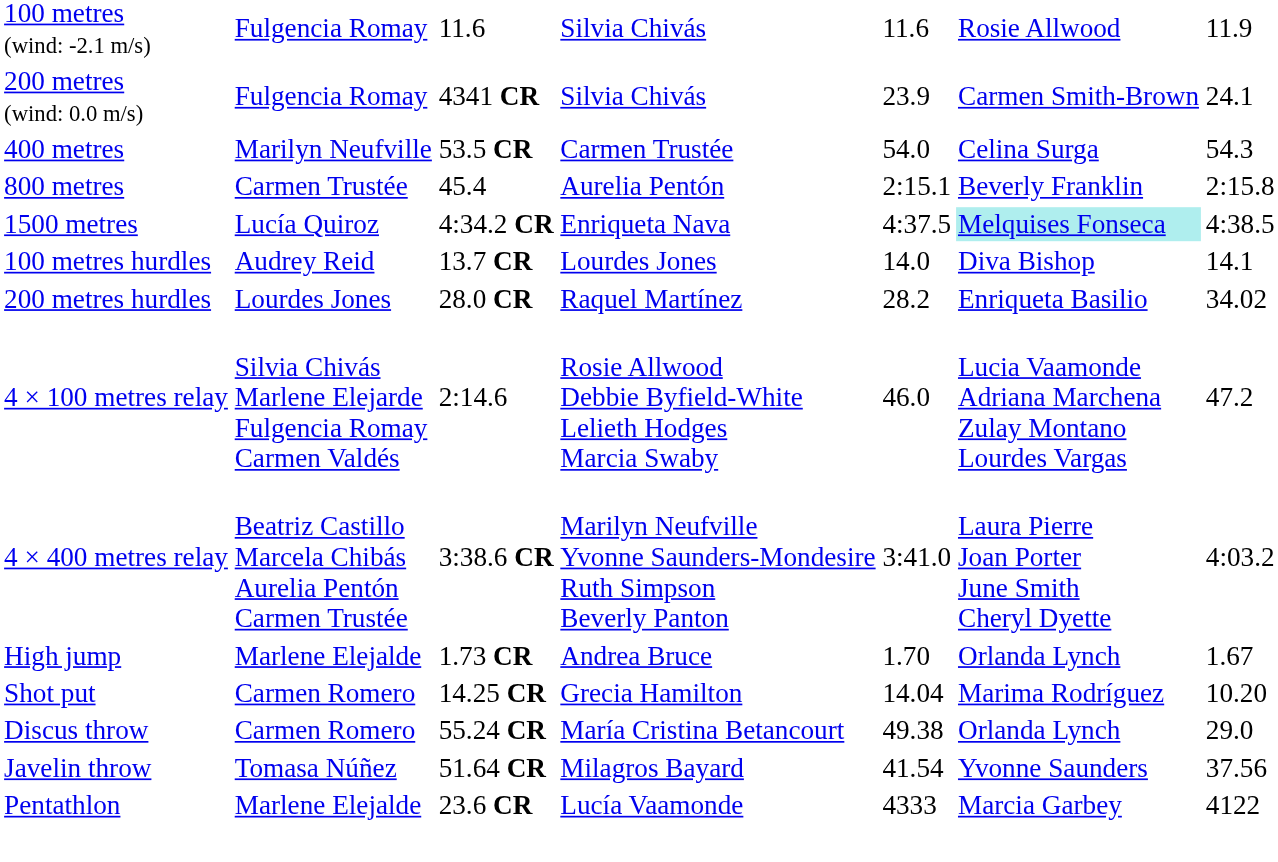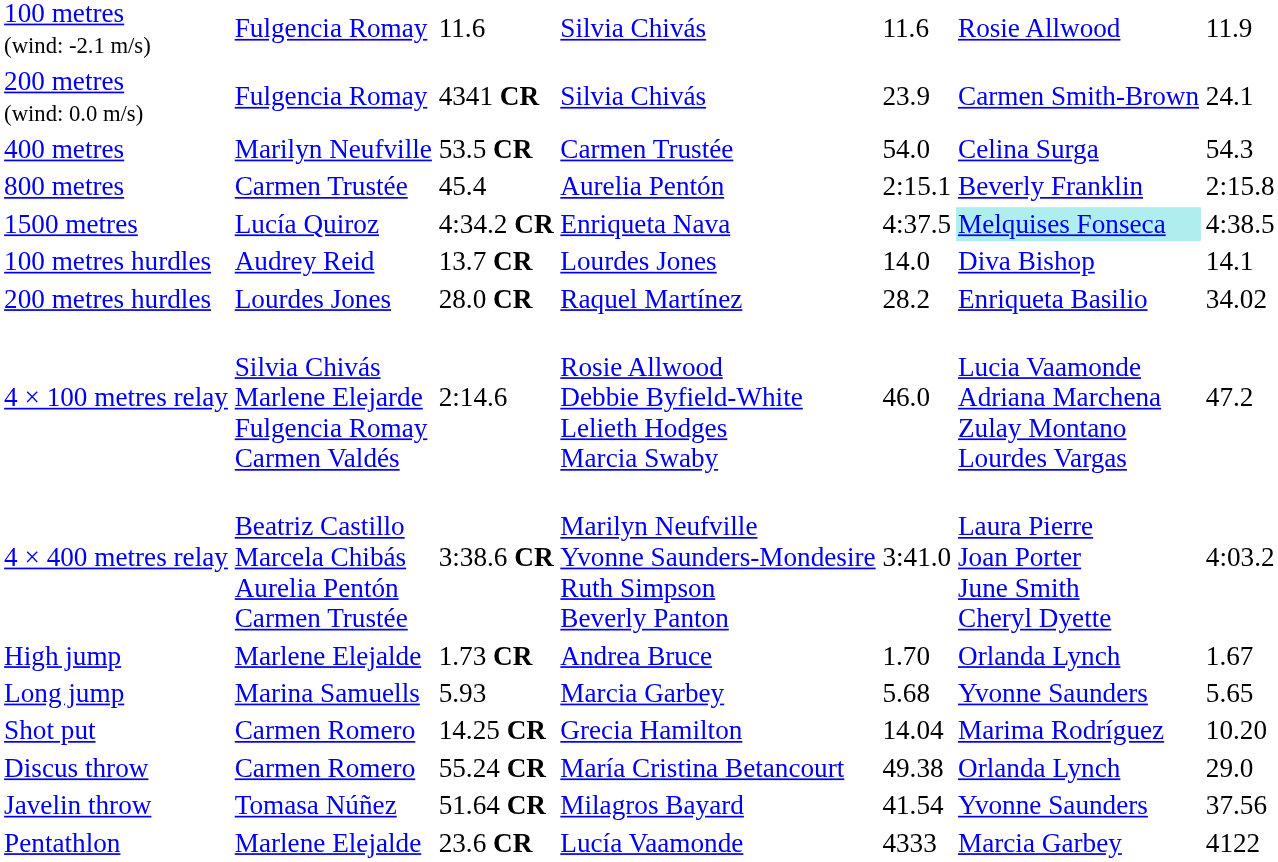 <table>
 <tr>
 <td><a href='#'>100 metres</a><br><small>(wind: -2.1 m/s)</small></td>
 <td><a href='#'>Fulgencia Romay</a><br> </td>
 <td>11.6</td>
 <td><a href='#'>Silvia Chivás</a><br> </td>
 <td>11.6</td>
 <td><a href='#'>Rosie Allwood</a><br> </td>
 <td>11.9</td>
 </tr>
 <tr>
 <td><a href='#'>200 metres</a><br><small>(wind: 0.0 m/s)</small></td>
 <td><a href='#'>Fulgencia Romay</a><br> </td>
 <td>4341 <strong>CR</strong></td>
 <td><a href='#'>Silvia Chivás</a><br> </td>
 <td>23.9</td>
 <td><a href='#'>Carmen Smith-Brown</a><br> </td>
 <td>24.1</td>
 </tr>
 <tr>
 <td><a href='#'>400 metres</a></td>
 <td><a href='#'>Marilyn Neufville</a><br> </td>
 <td>53.5 <strong>CR</strong></td>
 <td><a href='#'>Carmen Trustée</a><br> </td>
 <td>54.0</td>
 <td><a href='#'>Celina Surga</a><br> </td>
 <td>54.3</td>
 </tr>
 <tr>
 <td><a href='#'>800 metres</a></td>
 <td><a href='#'>Carmen Trustée</a><br> </td>
 <td>45.4</td>
 <td><a href='#'>Aurelia Pentón</a><br> </td>
 <td>2:15.1</td>
 <td><a href='#'>Beverly Franklin</a><br> </td>
 <td>2:15.8</td>
 </tr>
 <tr>
 <td><a href='#'>1500 metres</a></td>
 <td><a href='#'>Lucía Quiroz</a><br> </td>
 <td>4:34.2 <strong>CR</strong></td>
 <td><a href='#'>Enriqueta Nava</a><br> </td>
 <td>4:37.5</td>
 <td style="background: paleturquoise;"><a href='#'>Melquises Fonseca</a><br> </td>
 <td>4:38.5</td>
 </tr>
 <tr>
 <td><a href='#'>100 metres hurdles</a></td>
 <td><a href='#'>Audrey Reid</a><br> </td>
 <td>13.7 <strong>CR</strong></td>
 <td><a href='#'>Lourdes Jones</a><br> </td>
 <td>14.0</td>
 <td><a href='#'>Diva Bishop</a><br> </td>
 <td>14.1</td>
 </tr>
 <tr>
 <td><a href='#'>200 metres hurdles</a></td>
 <td><a href='#'>Lourdes Jones</a><br> </td>
 <td>28.0 <strong>CR</strong></td>
 <td><a href='#'>Raquel Martínez</a><br> </td>
 <td>28.2</td>
 <td><a href='#'>Enriqueta Basilio</a><br> </td>
 <td>34.02</td>
 </tr>
 <tr>
 <td><a href='#'>4 × 100 metres relay</a></td>
 <td><br><a href='#'>Silvia Chivás</a><br><a href='#'>Marlene Elejarde</a><br><a href='#'>Fulgencia Romay</a><br><a href='#'>Carmen Valdés</a></td>
 <td>2:14.6</td>
 <td><br><a href='#'>Rosie Allwood</a><br><a href='#'>Debbie Byfield-White</a><br><a href='#'>Lelieth Hodges</a><br><a href='#'>Marcia Swaby</a></td>
 <td>46.0</td>
 <td><br><a href='#'>Lucia Vaamonde</a><br><a href='#'>Adriana Marchena</a><br><a href='#'>Zulay Montano</a><br><a href='#'>Lourdes Vargas</a></td>
 <td>47.2</td>
 </tr>
 <tr>
 <td><a href='#'>4 × 400 metres relay</a></td>
 <td><br><a href='#'>Beatriz Castillo</a><br><a href='#'>Marcela Chibás</a><br><a href='#'>Aurelia Pentón</a><br><a href='#'>Carmen Trustée</a></td>
 <td>3:38.6 <strong>CR</strong></td>
 <td><br><a href='#'>Marilyn Neufville</a><br><a href='#'>Yvonne Saunders-Mondesire</a><br><a href='#'>Ruth Simpson</a><br><a href='#'>Beverly Panton</a></td>
 <td>3:41.0</td>
 <td><br><a href='#'>Laura Pierre</a><br><a href='#'>Joan Porter</a><br><a href='#'>June Smith</a><br><a href='#'>Cheryl Dyette</a></td>
 <td>4:03.2</td>
 </tr>
 <tr>
 <td><a href='#'>High jump</a></td>
 <td><a href='#'>Marlene Elejalde</a><br> </td>
 <td>1.73 <strong>CR</strong></td>
 <td><a href='#'>Andrea Bruce</a><br> </td>
 <td>1.70</td>
 <td><a href='#'>Orlanda Lynch</a><br> </td>
 <td>1.67</td>
 </tr>
 <tr>
+<td><a href='#'>Long jump</a></td>
+<td><a href='#'>Marina Samuells</a><br> </td>
+<td>5.93</td>
+<td><a href='#'>Marcia Garbey</a><br> </td>
+<td>5.68</td>
+<td><a href='#'>Yvonne Saunders</a><br> </td>
+<td>5.65</td>
+</tr>
+<tr>
 <td><a href='#'>Shot put</a></td>
 <td><a href='#'>Carmen Romero</a><br> </td>
 <td>14.25 <strong>CR</strong></td>
 <td><a href='#'>Grecia Hamilton</a><br> </td>
 <td>14.04</td>
 <td><a href='#'>Marima Rodríguez</a><br> </td>
 <td>10.20</td>
 </tr>
 <tr>
 <td><a href='#'>Discus throw</a></td>
 <td><a href='#'>Carmen Romero</a><br> </td>
 <td>55.24 <strong>CR</strong></td>
 <td><a href='#'>María Cristina Betancourt</a><br> </td>
 <td>49.38</td>
 <td><a href='#'>Orlanda Lynch</a><br> </td>
 <td>29.0</td>
 </tr>
 <tr>
 <td><a href='#'>Javelin throw</a></td>
 <td><a href='#'>Tomasa Núñez</a><br> </td>
 <td>51.64 <strong>CR</strong></td>
 <td><a href='#'>Milagros Bayard</a><br> </td>
 <td>41.54</td>
 <td><a href='#'>Yvonne Saunders</a><br> </td>
 <td>37.56</td>
 </tr>
 <tr>
 <td><a href='#'>Pentathlon</a></td>
 <td><a href='#'>Marlene Elejalde</a><br> </td>
 <td>23.6 <strong>CR</strong></td>
 <td><a href='#'>Lucía Vaamonde</a><br> </td>
 <td>4333</td>
 <td><a href='#'>Marcia Garbey</a><br> </td>
 <td>4122</td>
 </tr>
 </table>
